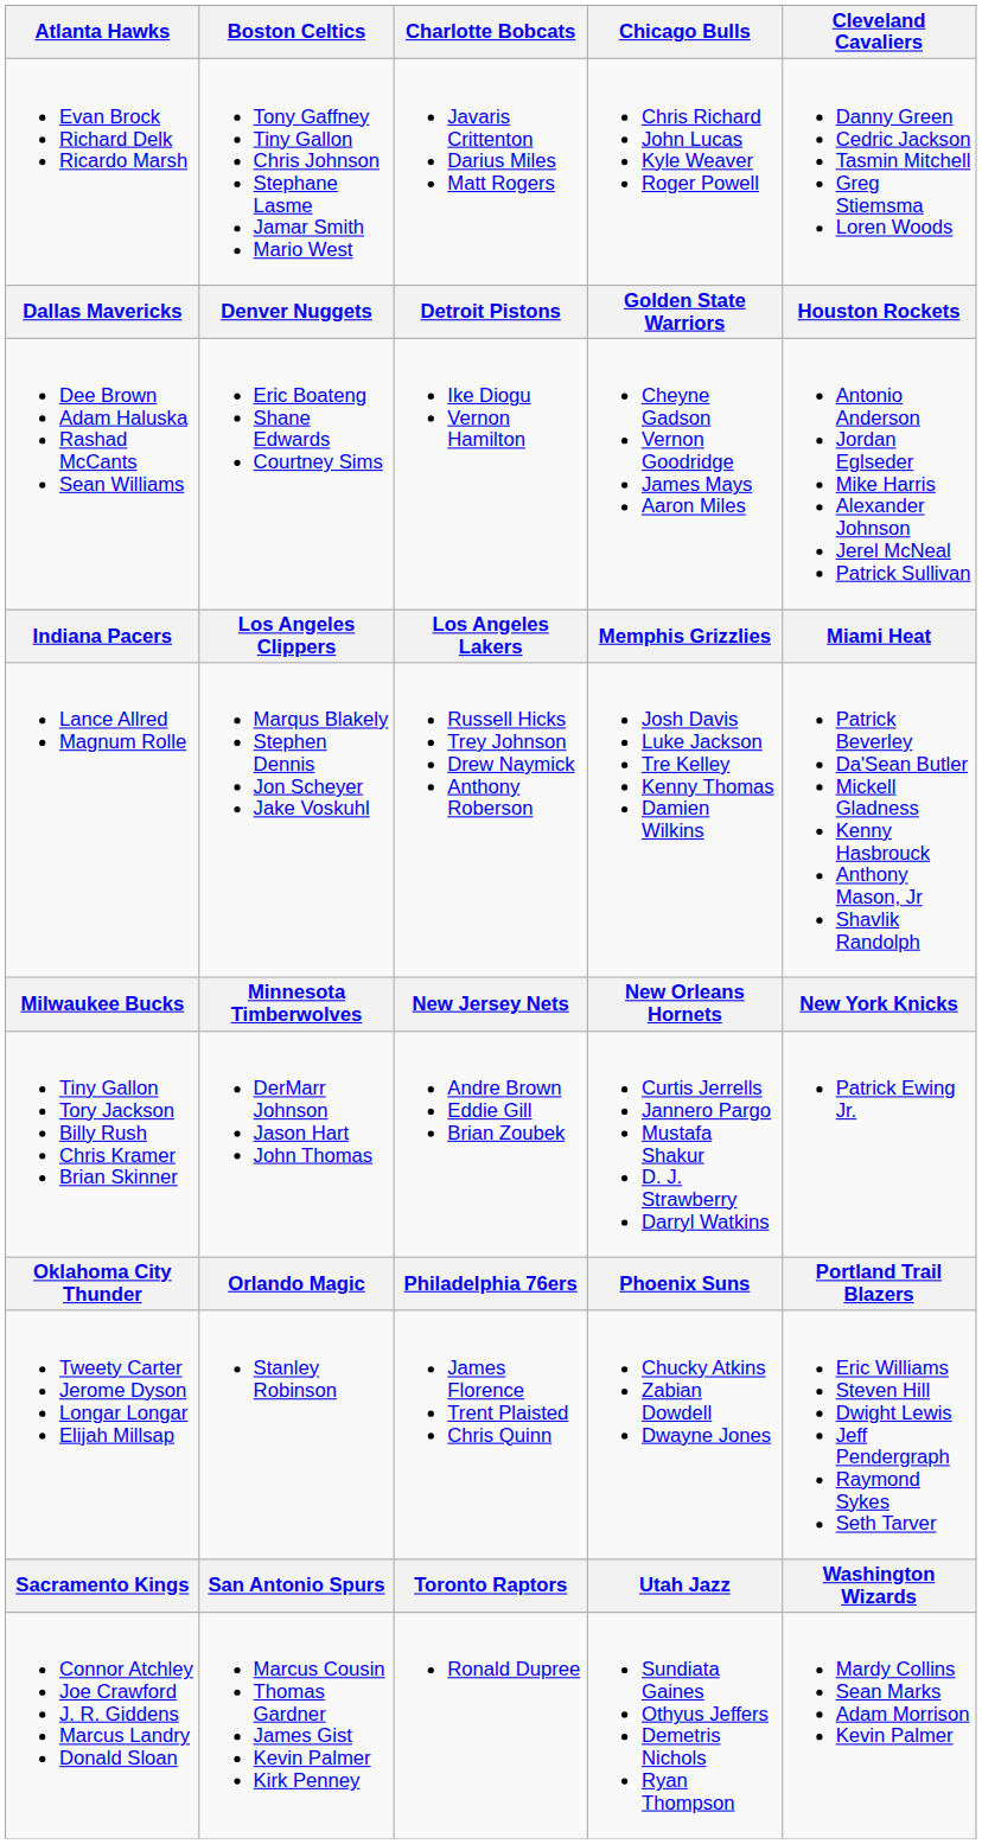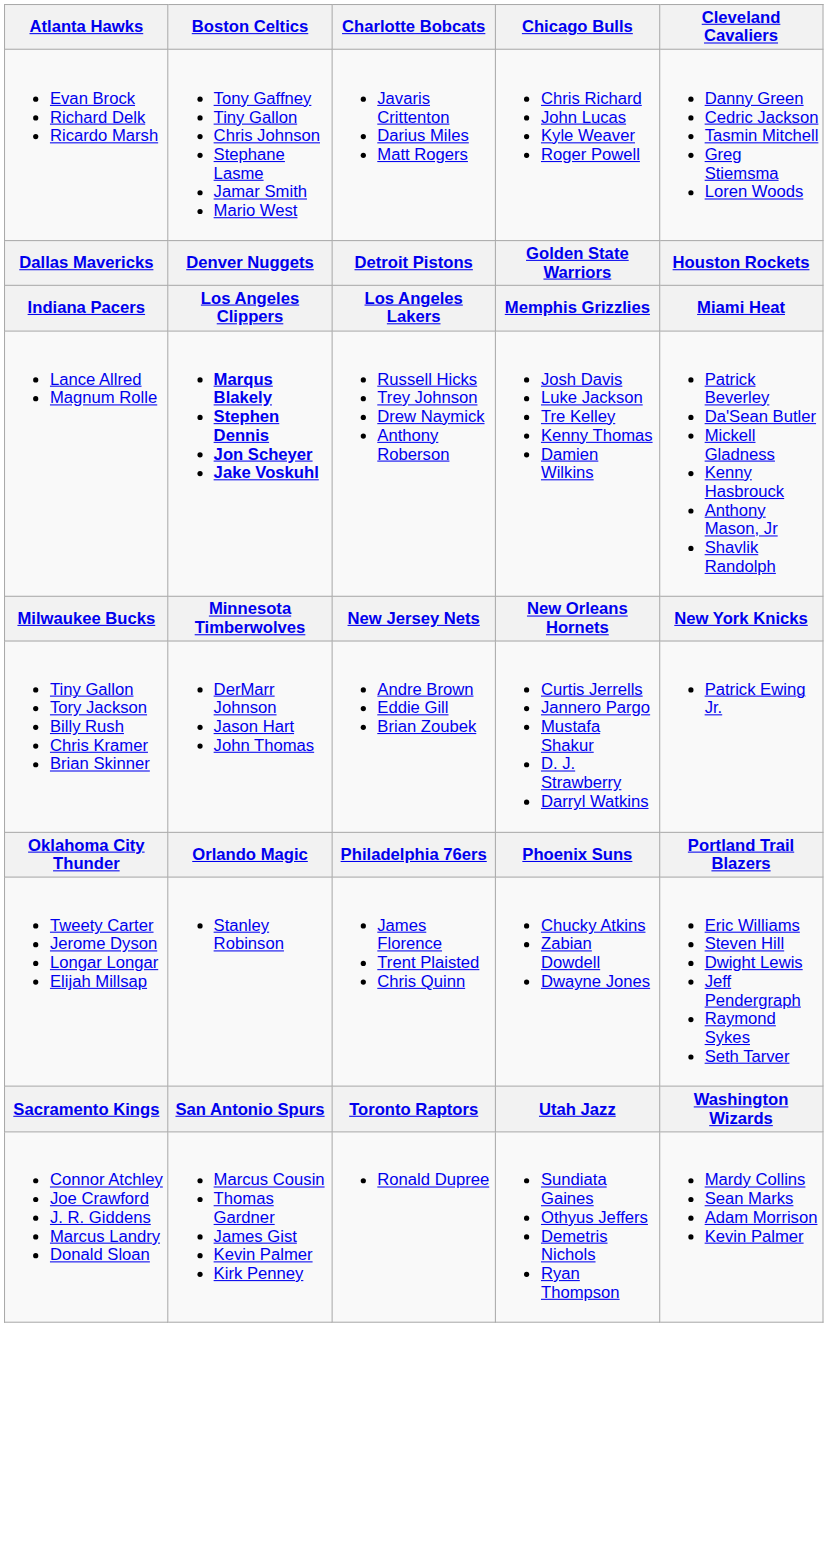 <table class="wikitable">
 <tr>
 <th style="width:150px"><a href='#'>Atlanta Hawks</a></th>
 <th style="width:150px"><a href='#'>Boston Celtics</a></th>
 <th style="width:150px"><a href='#'>Charlotte Bobcats</a></th>
 <th style="width:150px"><a href='#'>Chicago Bulls</a></th>
 <th style="width:150px"><a href='#'>Cleveland Cavaliers</a></th>
 </tr>
 <tr>
 <td valign=top><br><ul><li><a href='#'>Evan Brock</a></li><li><a href='#'>Richard Delk</a></li><li><a href='#'>Ricardo Marsh</a></li></ul></td>
 <td valign=top><br><ul><li><a href='#'>Tony Gaffney</a></li><li><a href='#'>Tiny Gallon</a></li><li><a href='#'>Chris Johnson</a></li><li><a href='#'>Stephane Lasme</a></li><li><a href='#'>Jamar Smith</a></li><li><a href='#'>Mario West</a></li></ul></td>
 <td valign=top><br><ul><li><a href='#'>Javaris Crittenton</a></li><li><a href='#'>Darius Miles</a></li><li><a href='#'>Matt Rogers</a></li></ul></td>
 <td valign=top><br><ul><li><a href='#'>Chris Richard</a></li><li><a href='#'>John Lucas</a></li><li><a href='#'>Kyle Weaver</a></li><li><a href='#'>Roger Powell</a></li></ul></td>
 <td valign=top><br><ul><li><a href='#'>Danny Green</a></li><li><a href='#'>Cedric Jackson</a></li><li><a href='#'>Tasmin Mitchell</a></li><li><a href='#'>Greg Stiemsma</a></li><li><a href='#'>Loren Woods</a></li></ul></td>
 </tr>
 <tr>
 <th style="width:150px"><a href='#'>Dallas Mavericks</a></th>
 <th style="width:150px"><a href='#'>Denver Nuggets</a></th>
 <th style="width:150px"><a href='#'>Detroit Pistons</a></th>
 <th style="width:150px"><a href='#'>Golden State Warriors</a></th>
 <th style="width:150px"><a href='#'>Houston Rockets</a></th>
 </tr>
 <tr>
-<td valign=top><br><ul><li><a href='#'>Dee Brown</a></li><li><a href='#'>Adam Haluska</a></li><li><a href='#'>Rashad McCants</a></li><li><a href='#'>Sean Williams</a></li></ul></td>
-<td valign=top><br><ul><li><a href='#'>Eric Boateng</a></li><li><a href='#'>Shane Edwards</a></li><li><a href='#'>Courtney Sims</a></li></ul></td>
-<td valign=top><br><ul><li><a href='#'>Ike Diogu</a></li><li><a href='#'>Vernon Hamilton</a></li></ul></td>
-<td valign=top><br><ul><li><a href='#'>Cheyne Gadson</a></li><li><a href='#'>Vernon Goodridge</a></li><li><a href='#'>James Mays</a></li><li><a href='#'>Aaron Miles</a></li></ul></td>
-<td valign=top><br><ul><li><a href='#'>Antonio Anderson</a></li><li><a href='#'>Jordan Eglseder</a></li><li><a href='#'>Mike Harris</a></li><li><a href='#'>Alexander Johnson</a></li><li><a href='#'>Jerel McNeal</a></li><li><a href='#'>Patrick Sullivan</a></li></ul></td>
-</tr>
-<tr>
 <th style="width:150px"><a href='#'>Indiana Pacers</a></th>
 <th style="width:150px"><a href='#'>Los Angeles Clippers</a></th>
 <th style="width:150px"><a href='#'>Los Angeles Lakers</a></th>
 <th style="width:150px"><a href='#'>Memphis Grizzlies</a></th>
 <th style="width:150px"><a href='#'>Miami Heat</a></th>
 </tr>
 <tr>
 <td valign=top><br><ul><li><a href='#'>Lance Allred</a></li><li><a href='#'>Magnum Rolle</a></li></ul></td>
-<td valign=top><br><ul><li><a href='#'>Marqus Blakely</a></li><li><a href='#'>Stephen Dennis</a></li><li><a href='#'>Jon Scheyer</a></li><li><a href='#'>Jake Voskuhl</a></li></ul></td>
+<td valign=top><strong><br><ul><li><a href='#'>Marqus Blakely</a></li><li><a href='#'>Stephen Dennis</a></li><li><a href='#'>Jon Scheyer</a></li><li><a href='#'>Jake Voskuhl</a></li></ul></strong></td>
 <td valign=top><br><ul><li><a href='#'>Russell Hicks</a></li><li><a href='#'>Trey Johnson</a></li><li><a href='#'>Drew Naymick</a></li><li><a href='#'>Anthony Roberson</a></li></ul></td>
 <td valign=top><br><ul><li><a href='#'>Josh Davis</a></li><li><a href='#'>Luke Jackson</a></li><li><a href='#'>Tre Kelley</a></li><li><a href='#'>Kenny Thomas</a></li><li><a href='#'>Damien Wilkins</a></li></ul></td>
 <td valign=top><br><ul><li><a href='#'>Patrick Beverley</a></li><li><a href='#'>Da'Sean Butler</a></li><li><a href='#'>Mickell Gladness</a></li><li><a href='#'>Kenny Hasbrouck</a></li><li><a href='#'>Anthony Mason, Jr</a></li><li><a href='#'>Shavlik Randolph</a></li></ul></td>
 </tr>
 <tr>
 <th style="width:150px"><a href='#'>Milwaukee Bucks</a></th>
 <th style="width:150px"><a href='#'>Minnesota Timberwolves</a></th>
 <th style="width:150px"><a href='#'>New Jersey Nets</a></th>
 <th style="width:150px"><a href='#'>New Orleans Hornets</a></th>
 <th style="width:120px"><a href='#'>New York Knicks</a></th>
 </tr>
 <tr>
 <td valign=top><br><ul><li><a href='#'>Tiny Gallon</a></li><li><a href='#'>Tory Jackson</a></li><li><a href='#'>Billy Rush</a></li><li><a href='#'>Chris Kramer</a></li><li><a href='#'>Brian Skinner</a></li></ul></td>
 <td valign=top><br><ul><li><a href='#'>DerMarr Johnson</a></li><li><a href='#'>Jason Hart</a></li><li><a href='#'>John Thomas</a></li></ul></td>
 <td valign=top><br><ul><li><a href='#'>Andre Brown</a></li><li><a href='#'>Eddie Gill</a></li><li><a href='#'>Brian Zoubek</a></li></ul></td>
 <td valign=top><br><ul><li><a href='#'>Curtis Jerrells</a></li><li><a href='#'>Jannero Pargo</a></li><li><a href='#'>Mustafa Shakur</a></li><li><a href='#'>D. J. Strawberry</a></li><li><a href='#'>Darryl Watkins</a></li></ul></td>
 <td valign=top><br><ul><li><a href='#'>Patrick Ewing Jr.</a></li></ul></td>
 </tr>
 <tr>
 <th style="width:150px"><a href='#'>Oklahoma City Thunder</a></th>
 <th style="width:150px"><a href='#'>Orlando Magic</a></th>
 <th style="width:150px"><a href='#'>Philadelphia 76ers</a></th>
 <th style="width:150px"><a href='#'>Phoenix Suns</a></th>
 <th style="width:150px"><a href='#'>Portland Trail Blazers</a></th>
 </tr>
 <tr>
 <td valign=top><br><ul><li><a href='#'>Tweety Carter</a></li><li><a href='#'>Jerome Dyson</a></li><li><a href='#'>Longar Longar</a></li><li><a href='#'>Elijah Millsap</a></li></ul></td>
 <td valign=top><br><ul><li><a href='#'>Stanley Robinson</a></li></ul></td>
 <td valign=top><br><ul><li><a href='#'>James Florence</a></li><li><a href='#'>Trent Plaisted</a></li><li><a href='#'>Chris Quinn</a></li></ul></td>
 <td valign=top><br><ul><li><a href='#'>Chucky Atkins</a></li><li><a href='#'>Zabian Dowdell</a></li><li><a href='#'>Dwayne Jones</a></li></ul></td>
 <td valign=top><br><ul><li><a href='#'>Eric Williams</a></li><li><a href='#'>Steven Hill</a></li><li><a href='#'>Dwight Lewis</a></li><li><a href='#'>Jeff Pendergraph</a></li><li><a href='#'>Raymond Sykes</a></li><li><a href='#'>Seth Tarver</a></li></ul></td>
 </tr>
 <tr>
 <th style="width:150px"><a href='#'>Sacramento Kings</a></th>
 <th style="width:150px"><a href='#'>San Antonio Spurs</a></th>
 <th style="width:150px"><a href='#'>Toronto Raptors</a></th>
 <th style="width:150px"><a href='#'>Utah Jazz</a></th>
 <th style="width:150px"><a href='#'>Washington Wizards</a></th>
 </tr>
 <tr>
 <td valign=top><br><ul><li><a href='#'>Connor Atchley</a></li><li><a href='#'>Joe Crawford</a></li><li><a href='#'>J. R. Giddens</a></li><li><a href='#'>Marcus Landry</a></li><li><a href='#'>Donald Sloan</a></li></ul></td>
 <td valign=top><br><ul><li><a href='#'>Marcus Cousin</a></li><li><a href='#'>Thomas Gardner</a></li><li><a href='#'>James Gist</a></li><li><a href='#'>Kevin Palmer</a></li><li><a href='#'>Kirk Penney</a></li></ul></td>
 <td valign=top><br><ul><li><a href='#'>Ronald Dupree</a></li></ul></td>
 <td valign=top><br><ul><li><a href='#'>Sundiata Gaines</a></li><li><a href='#'>Othyus Jeffers</a></li><li><a href='#'>Demetris Nichols</a></li><li><a href='#'>Ryan Thompson</a></li></ul></td>
 <td valign=top><br><ul><li><a href='#'>Mardy Collins</a></li><li><a href='#'>Sean Marks</a></li><li><a href='#'>Adam Morrison</a></li><li><a href='#'>Kevin Palmer</a></li></ul></td>
 </tr>
 </table>
